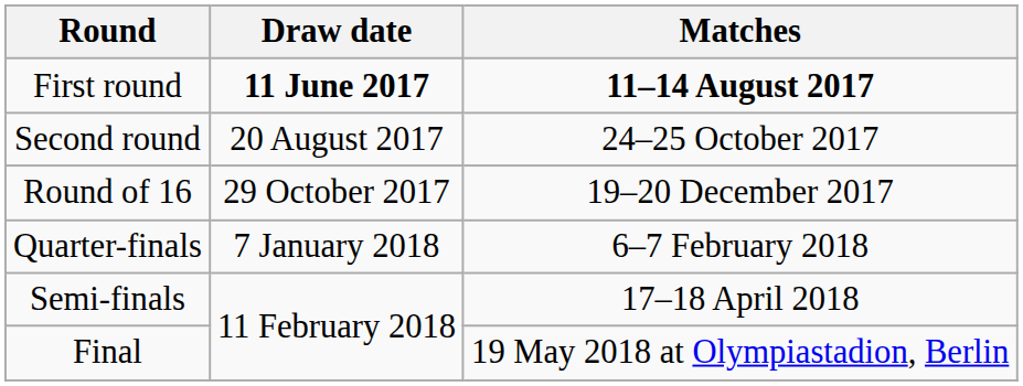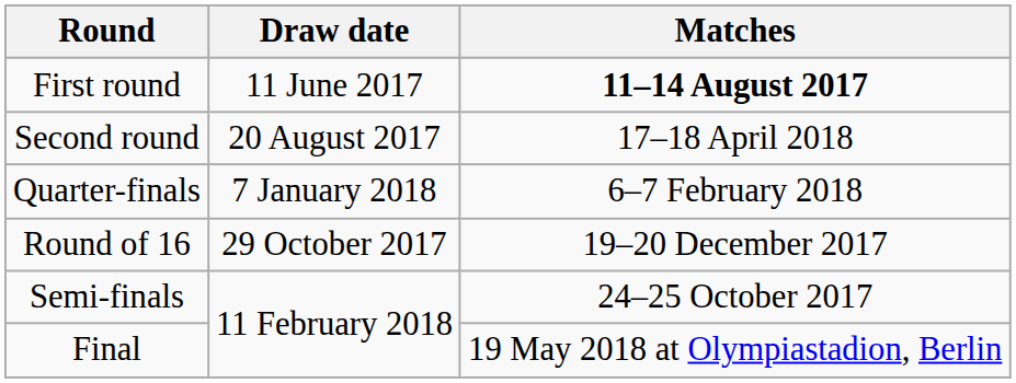 <table class="wikitable" style="text-align:center">
 <tr>
 <th>Round</th>
 <th>Draw date</th>
 <th>Matches</th>
 </tr>
 <tr>
 <td>First round</td>
-<td><strong>11 June 2017</strong></td>
+<td>11 June 2017</td>
 <td><strong>11–14 August 2017</strong></td>
 </tr>
 <tr>
 <td>Second round</td>
 <td>20 August 2017</td>
-<td>24–25 October 2017</td>
+<td>17–18 April 2018</td>
+</tr>
+<tr>
+<td>Quarter-finals</td>
+<td>7 January 2018</td>
+<td>6–7 February 2018</td>
 </tr>
 <tr>
 <td>Round of 16</td>
 <td>29 October 2017</td>
 <td>19–20 December 2017</td>
 </tr>
 <tr>
-<td>Quarter-finals</td>
-<td>7 January 2018</td>
-<td>6–7 February 2018</td>
-</tr>
-<tr>
 <td>Semi-finals</td>
 <td rowspan=2>11 February 2018</td>
-<td>17–18 April 2018</td>
+<td>24–25 October 2017</td>
 </tr>
 <tr>
 <td>Final</td>
 <td>19 May 2018 at <a href='#'>Olympiastadion</a>, <a href='#'>Berlin</a></td>
 </tr>
 </table>
